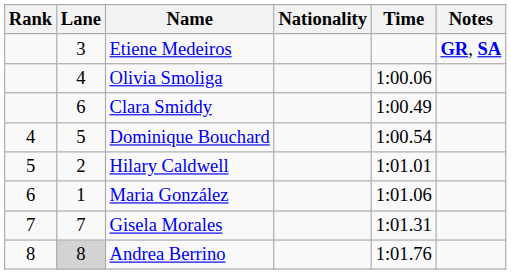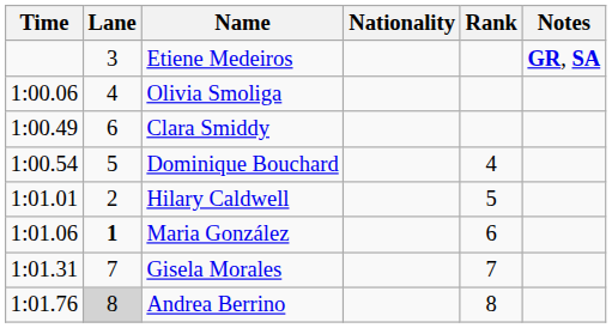 <table class="wikitable sortable" style="text-align:center">
 <tr>
-<th>Rank</th>
+<th>Time</th>
 <th>Lane</th>
 <th>Name</th>
 <th>Nationality</th>
-<th>Time</th>
+<th>Rank</th>
 <th>Notes</th>
 </tr>
 <tr>
 <td></td>
 <td>3</td>
 <td align=left><a href='#'>Etiene Medeiros</a></td>
 <td align=left></td>
 <td></td>
 <td><strong><a href='#'>GR</a></strong>, <strong><a href='#'>SA</a></strong></td>
 </tr>
 <tr>
-<td></td>
+<td>1:00.06</td>
 <td>4</td>
 <td align=left><a href='#'>Olivia Smoliga</a></td>
 <td align=left></td>
-<td>1:00.06</td>
+<td></td>
 <td></td>
 </tr>
 <tr>
-<td></td>
+<td>1:00.49</td>
 <td>6</td>
 <td align=left><a href='#'>Clara Smiddy</a></td>
 <td align=left></td>
-<td>1:00.49</td>
+<td></td>
 <td></td>
 </tr>
 <tr>
-<td>4</td>
+<td>1:00.54</td>
 <td>5</td>
 <td align=left><a href='#'>Dominique Bouchard</a></td>
 <td align=left></td>
-<td>1:00.54</td>
+<td>4</td>
 <td></td>
 </tr>
 <tr>
-<td>5</td>
+<td>1:01.01</td>
 <td>2</td>
 <td align=left><a href='#'>Hilary Caldwell</a></td>
 <td align=left></td>
-<td>1:01.01</td>
+<td>5</td>
 <td></td>
 </tr>
 <tr>
-<td>6</td>
-<td>1</td>
+<td>1:01.06</td>
+<td><strong>1</strong></td>
 <td align=left><a href='#'>Maria González</a></td>
 <td align=left></td>
-<td>1:01.06</td>
+<td>6</td>
 <td></td>
 </tr>
 <tr>
-<td>7</td>
+<td>1:01.31</td>
 <td>7</td>
 <td align=left><a href='#'>Gisela Morales</a></td>
 <td align=left></td>
-<td>1:01.31</td>
+<td>7</td>
 <td></td>
 </tr>
 <tr>
-<td>8</td>
+<td>1:01.76</td>
 <td style="background: lightgrey;">8</td>
 <td align=left><a href='#'>Andrea Berrino</a></td>
 <td align=left></td>
-<td>1:01.76</td>
+<td>8</td>
 <td></td>
 </tr>
 </table>
